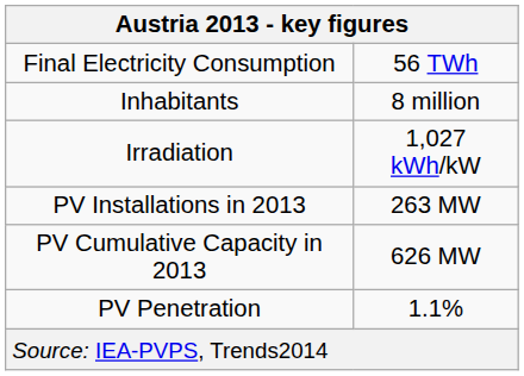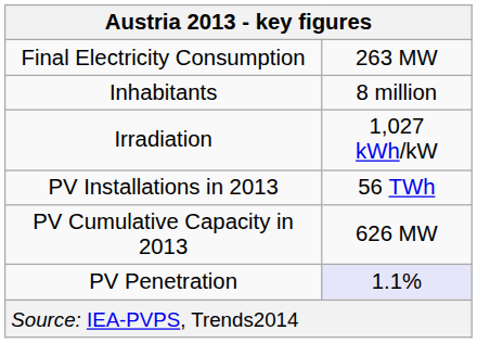 <table class="wikitable" style="text-align: center; font-size: 1.0em;  width: 340px;">
 <tr>
 <th colspan=2>Austria 2013 - key figures</th>
 </tr>
 <tr>
 <td>Final Electricity Consumption</td>
-<td>56 <a href='#'>TWh</a></td>
+<td>263 MW</td>
 </tr>
 <tr>
 <td>Inhabitants</td>
 <td>8 million</td>
 </tr>
 <tr>
 <td>Irradiation</td>
 <td>1,027 <a href='#'>kWh</a>/kW</td>
 </tr>
 <tr>
 <td>PV Installations in 2013</td>
-<td>263 MW</td>
+<td>56 <a href='#'>TWh</a></td>
 </tr>
 <tr>
 <td>PV Cumulative Capacity in 2013</td>
 <td>626 MW</td>
 </tr>
 <tr>
 <td>PV Penetration</td>
-<td>1.1%</td>
+<td style="background: lavender;">1.1%</td>
 </tr>
 <tr>
 <th colspan=4 style="font-weight: normal; font-size: 0.92em; text-align: left; padding: 6px 2px 4px 4px;"><em>Source:</em> <a href='#'>IEA-PVPS</a>, Trends2014</th>
 </tr>
 </table>
